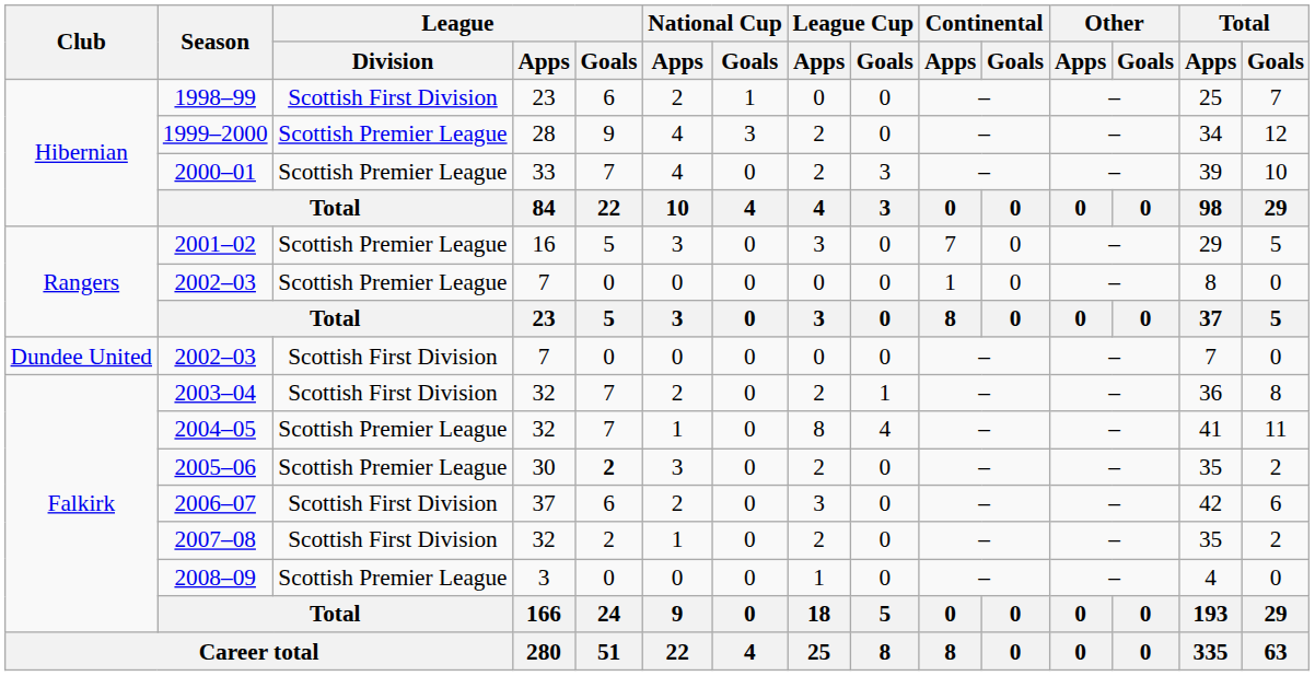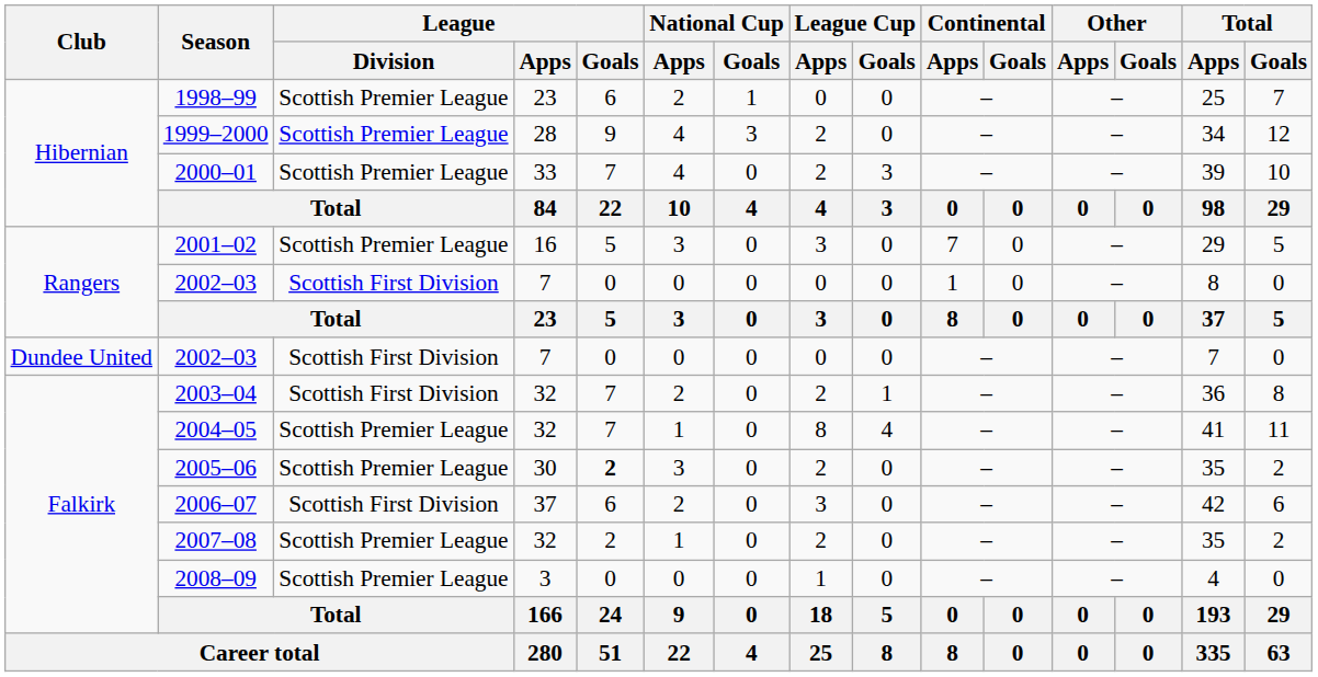 <table class="wikitable" style="text-align:center">
 <tr>
 <th rowspan="2">Club</th>
 <th rowspan="2">Season</th>
 <th colspan="3">League</th>
 <th colspan="2">National Cup</th>
 <th colspan="2">League Cup</th>
 <th colspan="2">Continental</th>
 <th colspan="2">Other</th>
 <th colspan="2">Total</th>
 </tr>
 <tr>
 <th>Division</th>
 <th>Apps</th>
 <th>Goals</th>
 <th>Apps</th>
 <th>Goals</th>
 <th>Apps</th>
 <th>Goals</th>
 <th>Apps</th>
 <th>Goals</th>
 <th>Apps</th>
 <th>Goals</th>
 <th>Apps</th>
 <th>Goals</th>
 </tr>
 <tr>
 <td rowspan="4"><a href='#'>Hibernian</a></td>
 <td><a href='#'>1998–99</a></td>
-<td><a href='#'>Scottish First Division</a></td>
+<td>Scottish Premier League</td>
 <td>23</td>
 <td>6</td>
 <td>2</td>
 <td>1</td>
 <td>0</td>
 <td>0</td>
 <td colspan="2">–</td>
 <td colspan="2">–</td>
 <td>25</td>
 <td>7</td>
 </tr>
 <tr>
 <td><a href='#'>1999–2000</a></td>
 <td><a href='#'>Scottish Premier League</a></td>
 <td>28</td>
 <td>9</td>
 <td>4</td>
 <td>3</td>
 <td>2</td>
 <td>0</td>
 <td colspan="2">–</td>
 <td colspan="2">–</td>
 <td>34</td>
 <td>12</td>
 </tr>
 <tr>
 <td><a href='#'>2000–01</a></td>
 <td>Scottish Premier League</td>
 <td>33</td>
 <td>7</td>
 <td>4</td>
 <td>0</td>
 <td>2</td>
 <td>3</td>
 <td colspan="2">–</td>
 <td colspan="2">–</td>
 <td>39</td>
 <td>10</td>
 </tr>
 <tr>
 <th colspan="2">Total</th>
 <th>84</th>
 <th>22</th>
 <th>10</th>
 <th>4</th>
 <th>4</th>
 <th>3</th>
 <th>0</th>
 <th>0</th>
 <th>0</th>
 <th>0</th>
 <th>98</th>
 <th>29</th>
 </tr>
 <tr>
 <td rowspan="3"><a href='#'>Rangers</a></td>
 <td><a href='#'>2001–02</a></td>
 <td>Scottish Premier League</td>
 <td>16</td>
 <td>5</td>
 <td>3</td>
 <td>0</td>
 <td>3</td>
 <td>0</td>
 <td>7</td>
 <td>0</td>
 <td colspan="2">–</td>
 <td>29</td>
 <td>5</td>
 </tr>
 <tr>
 <td><a href='#'>2002–03</a></td>
-<td>Scottish Premier League</td>
+<td><a href='#'>Scottish First Division</a></td>
 <td>7</td>
 <td>0</td>
 <td>0</td>
 <td>0</td>
 <td>0</td>
 <td>0</td>
 <td>1</td>
 <td>0</td>
 <td colspan="2">–</td>
 <td>8</td>
 <td>0</td>
 </tr>
 <tr>
 <th colspan="2">Total</th>
 <th>23</th>
 <th>5</th>
 <th>3</th>
 <th>0</th>
 <th>3</th>
 <th>0</th>
 <th>8</th>
 <th>0</th>
 <th>0</th>
 <th>0</th>
 <th>37</th>
 <th>5</th>
 </tr>
 <tr>
 <td><a href='#'>Dundee United</a></td>
 <td><a href='#'>2002–03</a></td>
 <td>Scottish First Division</td>
 <td>7</td>
 <td>0</td>
 <td>0</td>
 <td>0</td>
 <td>0</td>
 <td>0</td>
 <td colspan="2">–</td>
 <td colspan="2">–</td>
 <td>7</td>
 <td>0</td>
 </tr>
 <tr>
 <td rowspan="7"><a href='#'>Falkirk</a></td>
 <td><a href='#'>2003–04</a></td>
 <td>Scottish First Division</td>
 <td>32</td>
 <td>7</td>
 <td>2</td>
 <td>0</td>
 <td>2</td>
 <td>1</td>
 <td colspan="2">–</td>
 <td colspan="2">–</td>
 <td>36</td>
 <td>8</td>
 </tr>
 <tr>
 <td><a href='#'>2004–05</a></td>
 <td>Scottish Premier League</td>
 <td>32</td>
 <td>7</td>
 <td>1</td>
 <td>0</td>
 <td>8</td>
 <td>4</td>
 <td colspan="2">–</td>
 <td colspan="2">–</td>
 <td>41</td>
 <td>11</td>
 </tr>
 <tr>
 <td><a href='#'>2005–06</a></td>
 <td>Scottish Premier League</td>
 <td>30</td>
 <td><strong>2</strong></td>
 <td>3</td>
 <td>0</td>
 <td>2</td>
 <td>0</td>
 <td colspan="2">–</td>
 <td colspan="2">–</td>
 <td>35</td>
 <td>2</td>
 </tr>
 <tr>
 <td><a href='#'>2006–07</a></td>
 <td>Scottish First Division</td>
 <td>37</td>
 <td>6</td>
 <td>2</td>
 <td>0</td>
 <td>3</td>
 <td>0</td>
 <td colspan="2">–</td>
 <td colspan="2">–</td>
 <td>42</td>
 <td>6</td>
 </tr>
 <tr>
 <td><a href='#'>2007–08</a></td>
-<td>Scottish First Division</td>
+<td>Scottish Premier League</td>
 <td>32</td>
 <td>2</td>
 <td>1</td>
 <td>0</td>
 <td>2</td>
 <td>0</td>
 <td colspan="2">–</td>
 <td colspan="2">–</td>
 <td>35</td>
 <td>2</td>
 </tr>
 <tr>
 <td><a href='#'>2008–09</a></td>
 <td>Scottish Premier League</td>
 <td>3</td>
 <td>0</td>
 <td>0</td>
 <td>0</td>
 <td>1</td>
 <td>0</td>
 <td colspan="2">–</td>
 <td colspan="2">–</td>
 <td>4</td>
 <td>0</td>
 </tr>
 <tr>
 <th colspan="2">Total</th>
 <th>166</th>
 <th>24</th>
 <th>9</th>
 <th>0</th>
 <th>18</th>
 <th>5</th>
 <th>0</th>
 <th>0</th>
 <th>0</th>
 <th>0</th>
 <th>193</th>
 <th>29</th>
 </tr>
 <tr>
 <th colspan="3">Career total</th>
 <th>280</th>
 <th>51</th>
 <th>22</th>
 <th>4</th>
 <th>25</th>
 <th>8</th>
 <th>8</th>
 <th>0</th>
 <th>0</th>
 <th>0</th>
 <th>335</th>
 <th>63</th>
 </tr>
 </table>
